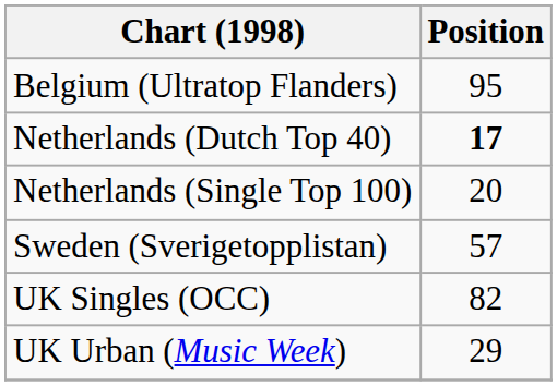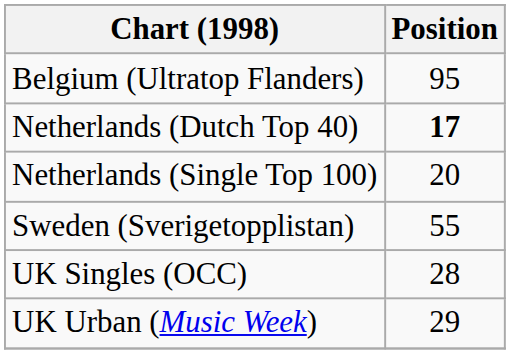 <table class="wikitable sortable">
 <tr>
 <th>Chart (1998)</th>
 <th>Position</th>
 </tr>
 <tr>
 <td>Belgium (Ultratop Flanders)</td>
 <td style="text-align:center">95</td>
 </tr>
 <tr>
 <td>Netherlands (Dutch Top 40)</td>
 <td style="text-align:center"><strong>17</strong></td>
 </tr>
 <tr>
 <td>Netherlands (Single Top 100)</td>
 <td style="text-align:center">20</td>
 </tr>
 <tr>
 <td>Sweden (Sverigetopplistan)</td>
-<td style="text-align:center">57</td>
+<td style="text-align:center">55</td>
 </tr>
 <tr>
 <td>UK Singles (OCC)</td>
-<td style="text-align:center">82</td>
+<td style="text-align:center">28</td>
 </tr>
 <tr>
 <td>UK Urban (<em><a href='#'>Music Week</a></em>)</td>
 <td style="text-align:center">29</td>
 </tr>
 <tr>
 </tr>
 </table>
